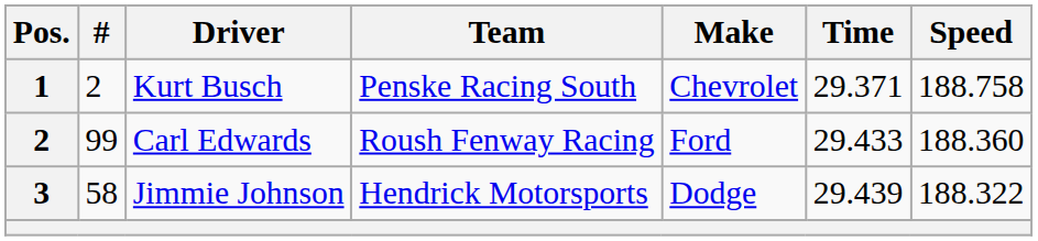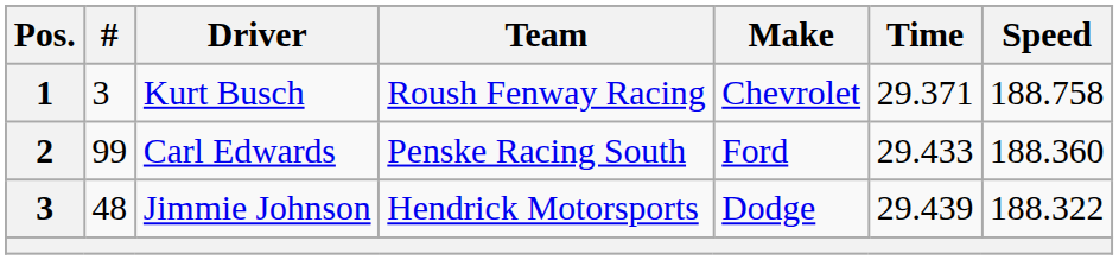 <table class="wikitable" style="font-size:95%">
 <tr>
 <th>Pos.</th>
 <th>#</th>
 <th>Driver</th>
 <th>Team</th>
 <th>Make</th>
 <th>Time</th>
 <th>Speed</th>
 </tr>
 <tr>
 <th>1</th>
-<td>2</td>
+<td>3</td>
 <td><a href='#'>Kurt Busch</a></td>
-<td><a href='#'>Penske Racing South</a></td>
+<td><a href='#'>Roush Fenway Racing</a></td>
 <td><a href='#'>Chevrolet</a></td>
 <td>29.371</td>
 <td>188.758</td>
 </tr>
 <tr>
 <th>2</th>
 <td>99</td>
 <td><a href='#'>Carl Edwards</a></td>
-<td><a href='#'>Roush Fenway Racing</a></td>
+<td><a href='#'>Penske Racing South</a></td>
 <td><a href='#'>Ford</a></td>
 <td>29.433</td>
 <td>188.360</td>
 </tr>
 <tr>
 <th>3</th>
-<td>58</td>
+<td>48</td>
 <td><a href='#'>Jimmie Johnson</a></td>
 <td><a href='#'>Hendrick Motorsports</a></td>
 <td><a href='#'>Dodge</a></td>
 <td>29.439</td>
 <td>188.322</td>
 </tr>
 <tr>
 <th colspan="7"></th>
 </tr>
 </table>
